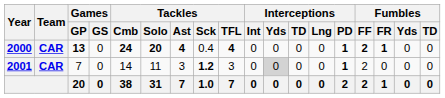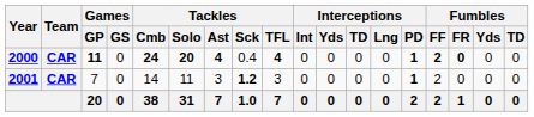 <table class="wikitable" style="text-align:center">
 <tr>
 <th rowspan="2">Year</th>
 <th rowspan="2">Team</th>
 <th colspan="2">Games</th>
 <th colspan="5">Tackles</th>
 <th colspan="5">Interceptions</th>
 <th colspan="4">Fumbles</th>
 </tr>
 <tr>
 <th>GP</th>
 <th>GS</th>
 <th>Cmb</th>
 <th>Solo</th>
 <th>Ast</th>
 <th>Sck</th>
 <th>TFL</th>
 <th>Int</th>
 <th>Yds</th>
 <th>TD</th>
 <th>Lng</th>
 <th>PD</th>
 <th>FF</th>
 <th>FR</th>
 <th>Yds</th>
 <th>TD</th>
 </tr>
 <tr>
 <th><a href='#'>2000</a></th>
 <th><a href='#'>CAR</a></th>
-<td><strong>13</strong></td>
+<td><strong>11</strong></td>
 <td>0</td>
 <td><strong>24</strong></td>
 <td><strong>20</strong></td>
 <td><strong>4</strong></td>
 <td>0.4</td>
 <td><strong>4</strong></td>
 <td>0</td>
 <td>0</td>
 <td>0</td>
 <td>0</td>
 <td><strong>1</strong></td>
 <td><strong>2</strong></td>
-<td><strong>1</strong></td>
+<td><strong>0</strong></td>
 <td>0</td>
 <td>0</td>
 </tr>
 <tr>
 <th><a href='#'>2001</a></th>
 <th><a href='#'>CAR</a></th>
 <td>7</td>
 <td>0</td>
 <td>14</td>
 <td>11</td>
 <td>3</td>
 <td><strong>1.2</strong></td>
 <td>3</td>
 <td>0</td>
-<td style="background: lightgrey;">0</td>
+<td>0</td>
 <td>0</td>
 <td>0</td>
 <td><strong>1</strong></td>
 <td>2</td>
 <td>0</td>
 <td>0</td>
 <td>0</td>
 </tr>
 <tr>
 <th colspan="2"></th>
 <th>20</th>
 <th>0</th>
 <th>38</th>
 <th>31</th>
 <th>7</th>
 <th>1.0</th>
 <th>7</th>
 <th>0</th>
 <th>0</th>
 <th>0</th>
 <th>0</th>
 <th>2</th>
 <th>2</th>
 <th>1</th>
 <th>0</th>
 <th>0</th>
 </tr>
 </table>
